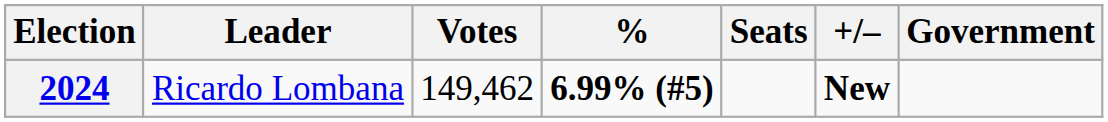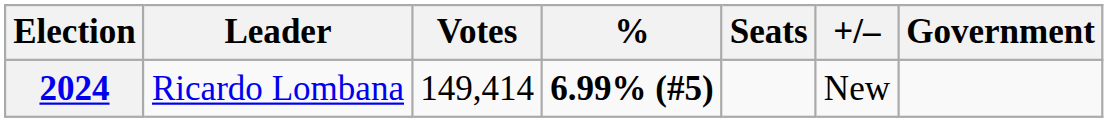 <table class=wikitable style="text-align: right;">
 <tr>
 <th>Election</th>
 <th>Leader</th>
 <th>Votes</th>
 <th>%</th>
 <th>Seats</th>
 <th>+/–</th>
 <th>Government</th>
 </tr>
 <tr>
 <th><a href='#'>2024</a></th>
 <td><a href='#'>Ricardo Lombana</a></td>
-<td>149,462</td>
+<td>149,414</td>
 <td><strong>6.99% (#5)</strong></td>
 <td></td>
-<td><strong>New</strong></td>
+<td>New</td>
 <td></td>
 </tr>
 </table>
